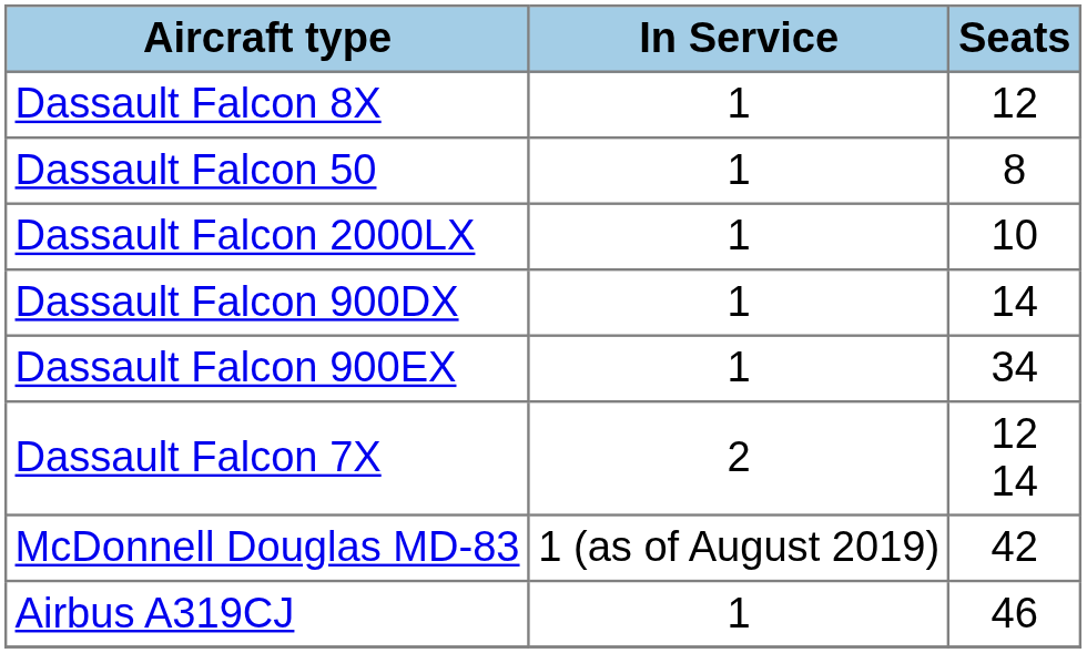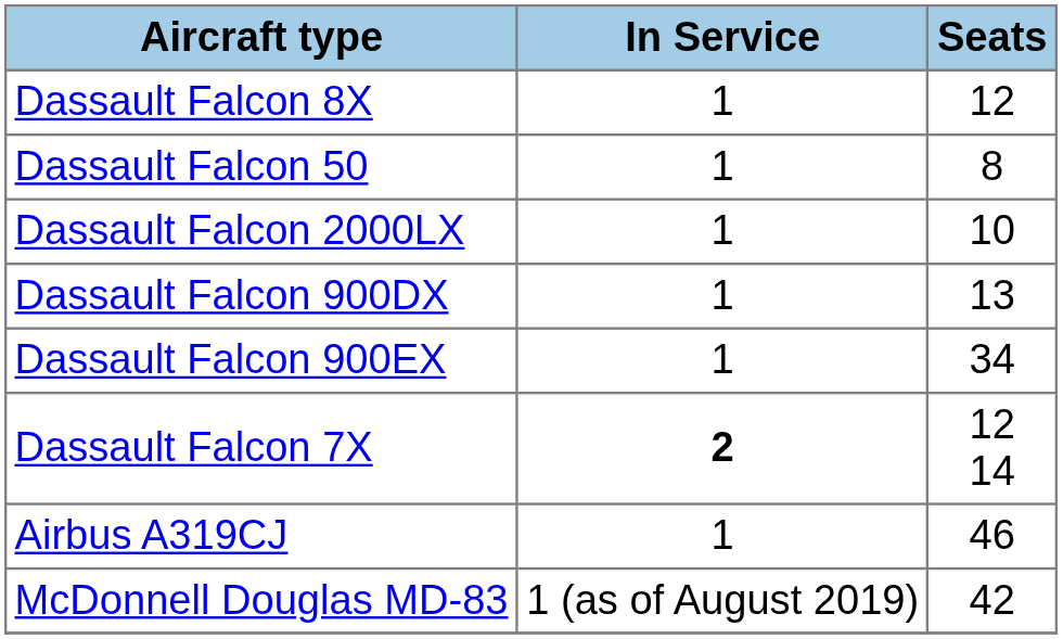 <table class="toccolours" border="1" cellpadding="3" style="border-collapse:collapse">
 <tr style="background:#A3CDE6;">
 <th rowspan="1">Aircraft type</th>
 <th colspan="1">In Service</th>
 <th colspan="1">Seats</th>
 </tr>
 <tr>
 <td><a href='#'>Dassault Falcon 8X</a></td>
 <td align=center>1</td>
 <td align=center>12</td>
 </tr>
 <tr>
 <td><a href='#'>Dassault Falcon 50</a></td>
 <td align=center>1</td>
 <td align=center>8</td>
 </tr>
 <tr>
 <td><a href='#'>Dassault Falcon 2000LX</a></td>
 <td align=center>1</td>
 <td align=center>10</td>
 </tr>
 <tr>
 <td><a href='#'>Dassault Falcon 900DX</a></td>
 <td align=center>1</td>
-<td align=center>14</td>
+<td align=center>13</td>
 </tr>
 <tr>
 <td><a href='#'>Dassault Falcon 900EX</a></td>
 <td align=center>1</td>
 <td align=center>34</td>
 </tr>
 <tr>
 <td><a href='#'>Dassault Falcon 7X</a></td>
-<td align=center>2</td>
+<td align=center><strong>2</strong></td>
 <td align=center>12 <br>14</td>
+</tr>
+<tr>
+<td><a href='#'>Airbus A319CJ</a></td>
+<td align=center>1</td>
+<td align=center>46</td>
 </tr>
 <tr>
 <td><a href='#'>McDonnell Douglas MD-83</a></td>
 <td align=center>1 (as of August 2019)</td>
 <td align=center>42</td>
 </tr>
 <tr>
-<td><a href='#'>Airbus A319CJ</a></td>
-<td align=center>1</td>
-<td align=center>46</td>
-</tr>
-<tr>
 </tr>
 </table>
